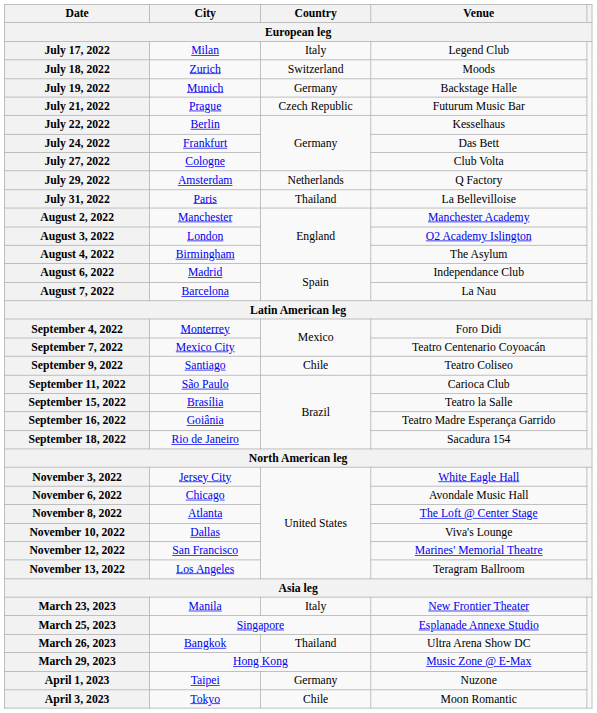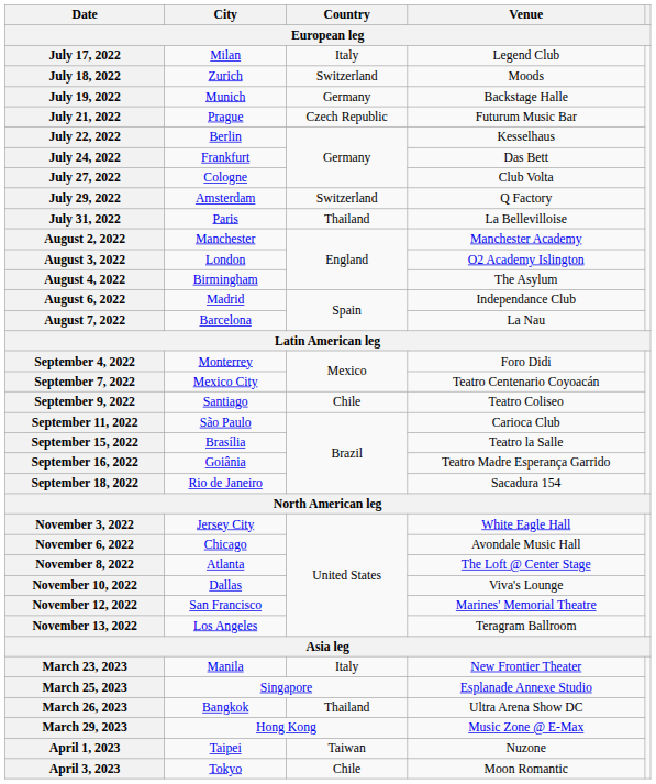 <table class="wikitable plainrowheaders" style="text-align:center">
 <tr>
 <th scope="col" style="width:12em">Date</th>
 <th scope="col" style="width:9em">City</th>
 <th scope="col" style="width:9em">Country</th>
 <th scope="col" style="width:18em">Venue</th>
 <th scope="col"></th>
 </tr>
 <tr>
 <th colspan="5"><strong>European leg</strong></th>
 </tr>
 <tr>
 <th scope="row">July 17, 2022</th>
 <td><a href='#'>Milan</a></td>
 <td>Italy</td>
 <td>Legend Club</td>
 <td rowspan="14"></td>
 </tr>
 <tr>
 <th scope="row">July 18, 2022</th>
 <td><a href='#'>Zurich</a></td>
 <td>Switzerland</td>
 <td>Moods</td>
 </tr>
 <tr>
 <th scope="row">July 19, 2022</th>
 <td><a href='#'>Munich</a></td>
 <td>Germany</td>
 <td>Backstage Halle</td>
 </tr>
 <tr>
 <th scope="row">July 21, 2022</th>
 <td><a href='#'>Prague</a></td>
 <td>Czech Republic</td>
 <td>Futurum Music Bar</td>
 </tr>
 <tr>
 <th scope="row">July 22, 2022</th>
 <td><a href='#'>Berlin</a></td>
 <td rowspan="3">Germany</td>
 <td>Kesselhaus</td>
 </tr>
 <tr>
 <th scope="row">July 24, 2022</th>
 <td><a href='#'>Frankfurt</a></td>
 <td>Das Bett</td>
 </tr>
 <tr>
 <th scope="row">July 27, 2022</th>
 <td><a href='#'>Cologne</a></td>
 <td>Club Volta</td>
 </tr>
 <tr>
 <th scope="row">July 29, 2022</th>
 <td><a href='#'>Amsterdam</a></td>
-<td>Netherlands</td>
+<td>Switzerland</td>
 <td>Q Factory</td>
 </tr>
 <tr>
 <th scope="row">July 31, 2022</th>
 <td><a href='#'>Paris</a></td>
 <td>Thailand</td>
 <td>La Bellevilloise</td>
 </tr>
 <tr>
 <th scope="row">August 2, 2022</th>
 <td><a href='#'>Manchester</a></td>
 <td rowspan="3">England</td>
 <td><a href='#'>Manchester Academy</a></td>
 </tr>
 <tr>
 <th scope="row">August 3, 2022</th>
 <td><a href='#'>London</a></td>
 <td><a href='#'>O2 Academy Islington</a></td>
 </tr>
 <tr>
 <th scope="row">August 4, 2022</th>
 <td><a href='#'>Birmingham</a></td>
 <td>The Asylum</td>
 </tr>
 <tr>
 <th scope="row">August 6, 2022</th>
 <td><a href='#'>Madrid</a></td>
 <td rowspan="2">Spain</td>
 <td>Independance Club</td>
 </tr>
 <tr>
 <th scope="row">August 7, 2022</th>
 <td><a href='#'>Barcelona</a></td>
 <td>La Nau</td>
 </tr>
 <tr>
 <th colspan="5"><strong>Latin American leg</strong></th>
 </tr>
 <tr>
 <th scope="row">September 4, 2022</th>
 <td><a href='#'>Monterrey</a></td>
 <td rowspan="2">Mexico</td>
 <td>Foro Didi</td>
 <td rowspan="7"></td>
 </tr>
 <tr>
 <th scope="row">September 7, 2022</th>
 <td><a href='#'>Mexico City</a></td>
 <td>Teatro Centenario Coyoacán</td>
 </tr>
 <tr>
 <th scope="row">September 9, 2022</th>
 <td><a href='#'>Santiago</a></td>
 <td>Chile</td>
 <td>Teatro Coliseo</td>
 </tr>
 <tr>
 <th scope="row">September 11, 2022</th>
 <td><a href='#'>São Paulo</a></td>
 <td rowspan="4">Brazil</td>
 <td>Carioca Club</td>
 </tr>
 <tr>
 <th scope="row">September 15, 2022</th>
 <td><a href='#'>Brasília</a></td>
 <td>Teatro la Salle</td>
 </tr>
 <tr>
 <th scope="row">September 16, 2022</th>
 <td><a href='#'>Goiânia</a></td>
 <td>Teatro Madre Esperança Garrido</td>
 </tr>
 <tr>
 <th scope="row">September 18, 2022</th>
 <td><a href='#'>Rio de Janeiro</a></td>
 <td>Sacadura 154</td>
 </tr>
 <tr>
 <th colspan="5"><strong>North American leg</strong></th>
 </tr>
 <tr>
 <th scope="row">November 3, 2022</th>
 <td><a href='#'>Jersey City</a></td>
 <td rowspan="6">United States</td>
 <td><a href='#'>White Eagle Hall</a></td>
 <td rowspan="6"></td>
 </tr>
 <tr>
 <th scope="row">November 6, 2022</th>
 <td><a href='#'>Chicago</a></td>
 <td>Avondale Music Hall</td>
 </tr>
 <tr>
 <th scope="row">November 8, 2022</th>
 <td><a href='#'>Atlanta</a></td>
 <td><a href='#'>The Loft @ Center Stage</a></td>
 </tr>
 <tr>
 <th scope="row">November 10, 2022</th>
 <td><a href='#'>Dallas</a></td>
 <td>Viva's Lounge</td>
 </tr>
 <tr>
 <th scope="row">November 12, 2022</th>
 <td><a href='#'>San Francisco</a></td>
 <td><a href='#'>Marines' Memorial Theatre</a></td>
 </tr>
 <tr>
 <th scope="row">November 13, 2022</th>
 <td><a href='#'>Los Angeles</a></td>
 <td>Teragram Ballroom</td>
 </tr>
 <tr>
 <th colspan="5"><strong>Asia leg</strong></th>
 </tr>
 <tr>
 <th scope="row">March 23, 2023</th>
 <td><a href='#'>Manila</a></td>
 <td>Italy</td>
 <td><a href='#'>New Frontier Theater</a></td>
 <td rowspan="6"></td>
 </tr>
 <tr>
 <th scope="row">March 25, 2023</th>
 <td colspan="2"><a href='#'>Singapore</a></td>
 <td><a href='#'>Esplanade Annexe Studio</a></td>
 </tr>
 <tr>
 <th scope="row">March 26, 2023</th>
 <td><a href='#'>Bangkok</a></td>
 <td>Thailand</td>
 <td>Ultra Arena Show DC</td>
 </tr>
 <tr>
 <th scope="row">March 29, 2023</th>
 <td colspan="2"><a href='#'>Hong Kong</a></td>
 <td><a href='#'>Music Zone @ E-Max</a></td>
 </tr>
 <tr>
 <th scope="row">April 1, 2023</th>
 <td><a href='#'>Taipei</a></td>
-<td>Germany</td>
+<td>Taiwan</td>
 <td>Nuzone</td>
 </tr>
 <tr>
 <th scope="row">April 3, 2023</th>
 <td><a href='#'>Tokyo</a></td>
 <td>Chile</td>
 <td>Moon Romantic</td>
 </tr>
 </table>
